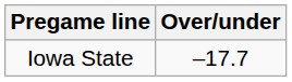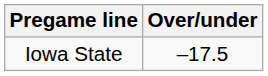 <table class="wikitable" style="margin-right: auto; margin-right: auto; border: none;">
 <tr align="center">
 <th style=>Pregame line</th>
 <th style=>Over/under</th>
 </tr>
 <tr align="center">
 <td>Iowa State</td>
-<td>–17.7</td>
+<td>–17.5</td>
 </tr>
 </table>
